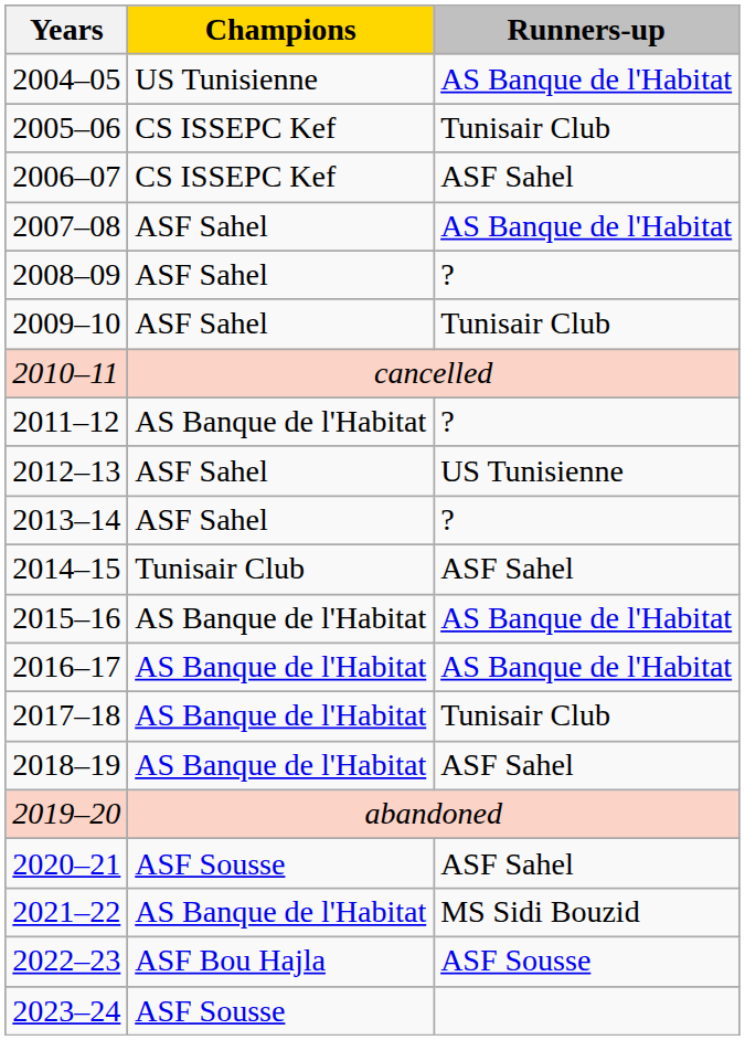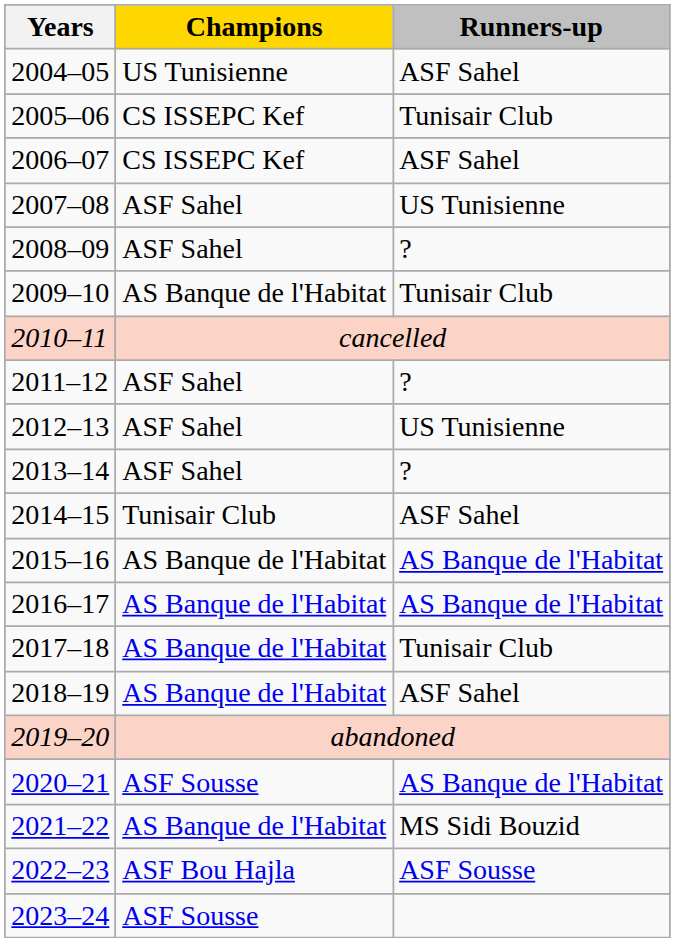 <table class="wikitable">
 <tr>
 <th>Years</th>
 <th style="background:gold">Champions</th>
 <th style="background:silver">Runners-up</th>
 </tr>
 <tr>
 <td>2004–05</td>
 <td>US Tunisienne</td>
-<td><a href='#'>AS Banque de l'Habitat</a></td>
+<td>ASF Sahel</td>
 </tr>
 <tr>
 <td>2005–06</td>
 <td>CS ISSEPC Kef</td>
 <td>Tunisair Club</td>
 </tr>
 <tr>
 <td>2006–07</td>
 <td>CS ISSEPC Kef</td>
 <td>ASF Sahel</td>
 </tr>
 <tr>
 <td>2007–08</td>
 <td>ASF Sahel</td>
-<td><a href='#'>AS Banque de l'Habitat</a></td>
+<td>US Tunisienne</td>
 </tr>
 <tr>
 <td>2008–09</td>
 <td>ASF Sahel</td>
 <td>?</td>
 </tr>
 <tr>
 <td>2009–10</td>
-<td>ASF Sahel</td>
+<td>AS Banque de l'Habitat</td>
 <td>Tunisair Club</td>
 </tr>
 <tr bgcolor=#fcd3c7>
 <td><em>2010–11</em></td>
 <td align=center colspan=2><em>cancelled</em> </td>
 </tr>
 <tr>
 <td>2011–12</td>
-<td>AS Banque de l'Habitat</td>
+<td>ASF Sahel</td>
 <td>?</td>
 </tr>
 <tr>
 <td>2012–13</td>
 <td>ASF Sahel</td>
 <td>US Tunisienne</td>
 </tr>
 <tr>
 <td>2013–14</td>
 <td>ASF Sahel</td>
 <td>?</td>
 </tr>
 <tr>
 <td>2014–15</td>
 <td>Tunisair Club</td>
 <td>ASF Sahel</td>
 </tr>
 <tr>
 <td>2015–16</td>
 <td>AS Banque de l'Habitat</td>
 <td><a href='#'>AS Banque de l'Habitat</a></td>
 </tr>
 <tr>
 <td>2016–17</td>
 <td><a href='#'>AS Banque de l'Habitat</a></td>
 <td><a href='#'>AS Banque de l'Habitat</a></td>
 </tr>
 <tr>
 <td>2017–18</td>
 <td><a href='#'>AS Banque de l'Habitat</a></td>
 <td>Tunisair Club</td>
 </tr>
 <tr>
 <td>2018–19</td>
 <td><a href='#'>AS Banque de l'Habitat</a></td>
 <td>ASF Sahel</td>
 </tr>
 <tr bgcolor=#fcd3c7>
 <td><em>2019–20</em></td>
 <td align=center colspan=2><em>abandoned</em> </td>
 </tr>
 <tr>
 <td><a href='#'>2020–21</a></td>
 <td><a href='#'>ASF Sousse</a></td>
-<td>ASF Sahel</td>
+<td><a href='#'>AS Banque de l'Habitat</a></td>
 </tr>
 <tr>
 <td><a href='#'>2021–22</a></td>
 <td><a href='#'>AS Banque de l'Habitat</a></td>
 <td>MS Sidi Bouzid</td>
 </tr>
 <tr>
 <td><a href='#'>2022–23</a></td>
 <td><a href='#'>ASF Bou Hajla</a></td>
 <td><a href='#'>ASF Sousse</a></td>
 </tr>
 <tr>
 <td><a href='#'>2023–24</a></td>
 <td><a href='#'>ASF Sousse</a></td>
 <td></td>
 </tr>
 </table>
